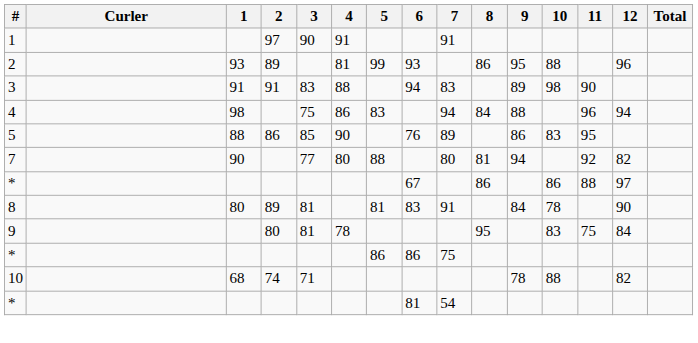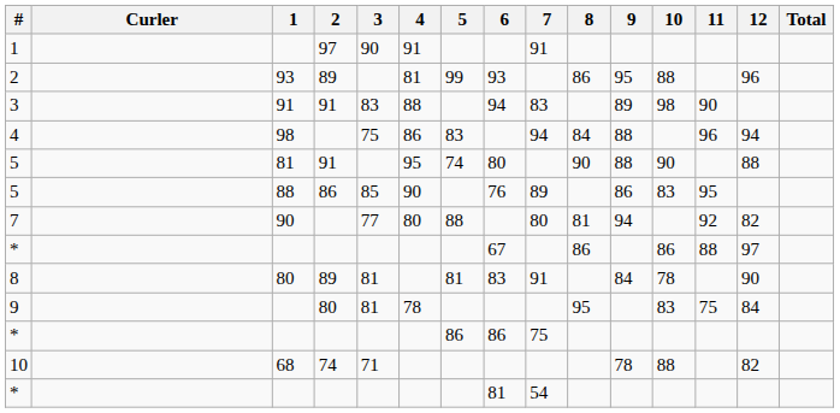 <table class="wikitable sortable">
 <tr>
 <th>#</th>
 <th width=205>Curler</th>
 <th width=30>1</th>
 <th width=30>2</th>
 <th width=30>3</th>
 <th width=30>4</th>
 <th width=30>5</th>
 <th width=30>6</th>
 <th width=30>7</th>
 <th width=30>8</th>
 <th width=30>9</th>
 <th width=30>10</th>
 <th width=30>11</th>
 <th width=30>12</th>
 <th width=40>Total</th>
 </tr>
 <tr>
 <td>1</td>
 <td></td>
 <td></td>
 <td>97</td>
 <td>90</td>
 <td>91</td>
 <td></td>
 <td></td>
 <td>91</td>
 <td></td>
 <td></td>
 <td></td>
 <td></td>
 <td></td>
 <td></td>
 </tr>
 <tr>
 <td>2</td>
 <td></td>
 <td>93</td>
 <td>89</td>
 <td></td>
 <td>81</td>
 <td>99</td>
 <td>93</td>
 <td></td>
 <td>86</td>
 <td>95</td>
 <td>88</td>
 <td></td>
 <td>96</td>
 <td></td>
 </tr>
 <tr>
 <td>3</td>
 <td></td>
 <td>91</td>
 <td>91</td>
 <td>83</td>
 <td>88</td>
 <td></td>
 <td>94</td>
 <td>83</td>
 <td></td>
 <td>89</td>
 <td>98</td>
 <td>90</td>
 <td></td>
 <td></td>
 </tr>
 <tr>
 <td>4</td>
 <td></td>
 <td>98</td>
 <td></td>
 <td>75</td>
 <td>86</td>
 <td>83</td>
 <td></td>
 <td>94</td>
 <td>84</td>
 <td>88</td>
 <td></td>
 <td>96</td>
 <td>94</td>
+<td></td>
+</tr>
+<tr>
+<td>5</td>
+<td></td>
+<td>81</td>
+<td>91</td>
+<td></td>
+<td>95</td>
+<td>74</td>
+<td>80</td>
+<td></td>
+<td>90</td>
+<td>88</td>
+<td>90</td>
+<td></td>
+<td>88</td>
 <td></td>
 </tr>
 <tr>
 <td>5</td>
 <td></td>
 <td>88</td>
 <td>86</td>
 <td>85</td>
 <td>90</td>
 <td></td>
 <td>76</td>
 <td>89</td>
 <td></td>
 <td>86</td>
 <td>83</td>
 <td>95</td>
 <td></td>
 <td></td>
 </tr>
 <tr>
 <td>7</td>
 <td></td>
 <td>90</td>
 <td></td>
 <td>77</td>
 <td>80</td>
 <td>88</td>
 <td></td>
 <td>80</td>
 <td>81</td>
 <td>94</td>
 <td></td>
 <td>92</td>
 <td>82</td>
 <td></td>
 </tr>
 <tr>
 <td>*</td>
 <td></td>
 <td></td>
 <td></td>
 <td></td>
 <td></td>
 <td></td>
 <td>67</td>
 <td></td>
 <td>86</td>
 <td></td>
 <td>86</td>
 <td>88</td>
 <td>97</td>
 <td></td>
 </tr>
 <tr>
 <td>8</td>
 <td></td>
 <td>80</td>
 <td>89</td>
 <td>81</td>
 <td></td>
 <td>81</td>
 <td>83</td>
 <td>91</td>
 <td></td>
 <td>84</td>
 <td>78</td>
 <td></td>
 <td>90</td>
 <td></td>
 </tr>
 <tr>
 <td>9</td>
 <td></td>
 <td></td>
 <td>80</td>
 <td>81</td>
 <td>78</td>
 <td></td>
 <td></td>
 <td></td>
 <td>95</td>
 <td></td>
 <td>83</td>
 <td>75</td>
 <td>84</td>
 <td></td>
 </tr>
 <tr>
 <td>*</td>
 <td></td>
 <td></td>
 <td></td>
 <td></td>
 <td></td>
 <td>86</td>
 <td>86</td>
 <td>75</td>
 <td></td>
 <td></td>
 <td></td>
 <td></td>
 <td></td>
 <td></td>
 </tr>
 <tr>
 <td>10</td>
 <td></td>
 <td>68</td>
 <td>74</td>
 <td>71</td>
 <td></td>
 <td></td>
 <td></td>
 <td></td>
 <td></td>
 <td>78</td>
 <td>88</td>
 <td></td>
 <td>82</td>
 <td></td>
 </tr>
 <tr>
 <td>*</td>
 <td></td>
 <td></td>
 <td></td>
 <td></td>
 <td></td>
 <td></td>
 <td>81</td>
 <td>54</td>
 <td></td>
 <td></td>
 <td></td>
 <td></td>
 <td></td>
 <td></td>
 </tr>
 </table>
